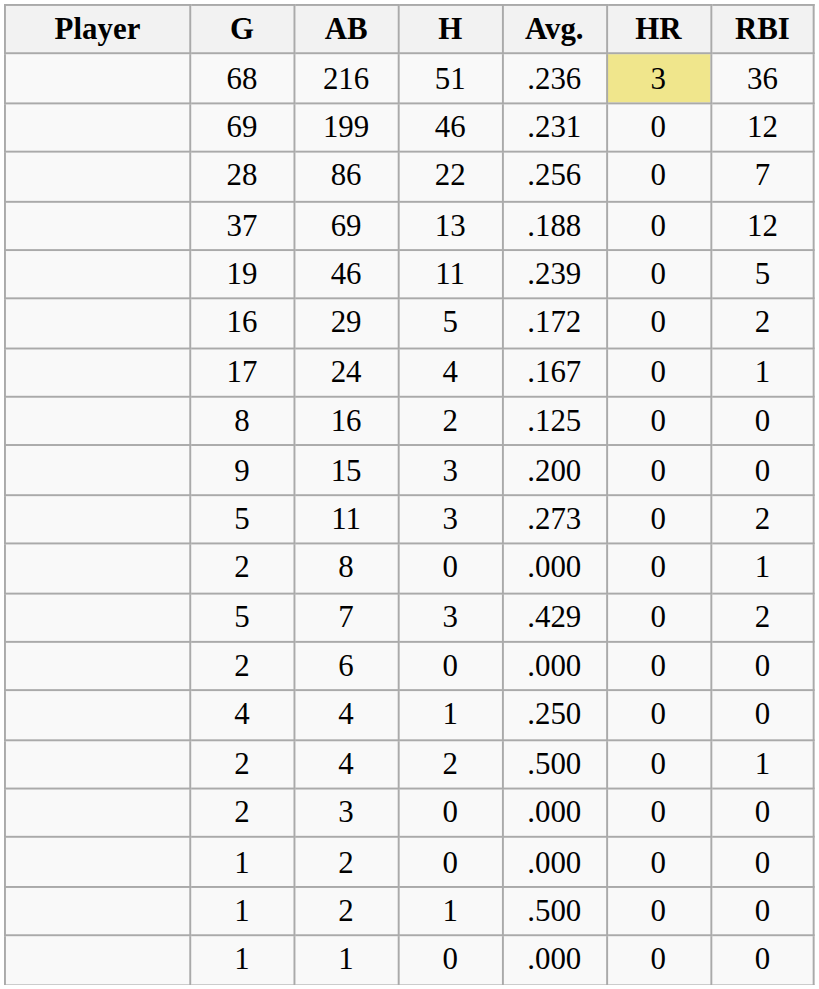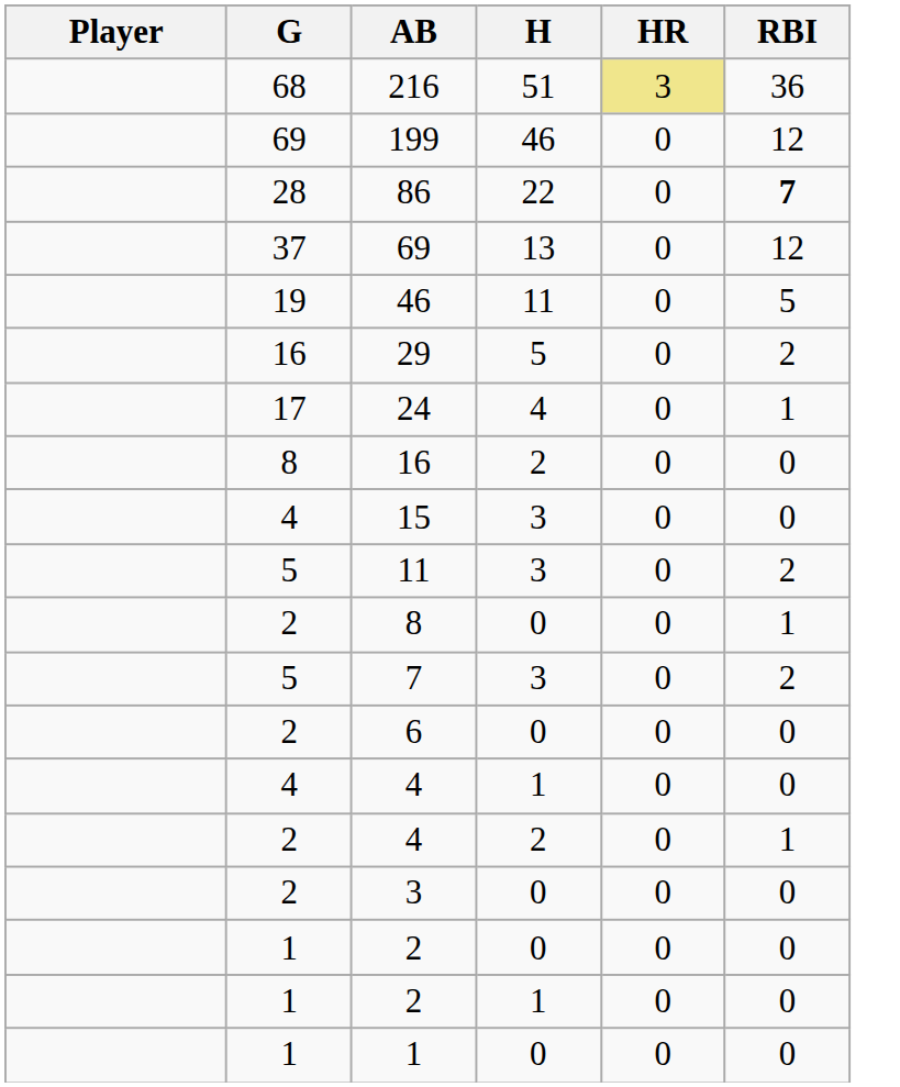 <table class="wikitable sortable">
 <tr>
 <th bgcolor="#DDDDFF" width="16%">Player</th>
 <th bgcolor="#DDDDFF" width="9%">G</th>
 <th bgcolor="#DDDDFF" width="9%">AB</th>
 <th bgcolor="#DDDDFF" width="9%">H</th>
-<th bgcolor="#DDDDFF" width="9%">Avg.</th>
 <th bgcolor="#DDDDFF" width="9%">HR</th>
 <th bgcolor="#DDDDFF" width="9%">RBI</th>
 </tr>
 <tr align="center">
 <td></td>
 <td>68</td>
 <td>216</td>
 <td>51</td>
-<td>.236</td>
 <td style="background: khaki;">3</td>
 <td>36</td>
 </tr>
 <tr align="center">
 <td></td>
 <td>69</td>
 <td>199</td>
 <td>46</td>
-<td>.231</td>
 <td>0</td>
 <td>12</td>
 </tr>
 <tr align="center">
 <td></td>
 <td>28</td>
 <td>86</td>
 <td>22</td>
-<td>.256</td>
 <td>0</td>
-<td>7</td>
+<td><strong>7</strong></td>
 </tr>
 <tr align="center">
 <td></td>
 <td>37</td>
 <td>69</td>
 <td>13</td>
-<td>.188</td>
 <td>0</td>
 <td>12</td>
 </tr>
 <tr align="center">
 <td></td>
 <td>19</td>
 <td>46</td>
 <td>11</td>
-<td>.239</td>
 <td>0</td>
 <td>5</td>
 </tr>
 <tr align="center">
 <td></td>
 <td>16</td>
 <td>29</td>
 <td>5</td>
-<td>.172</td>
 <td>0</td>
 <td>2</td>
 </tr>
 <tr align="center">
 <td></td>
 <td>17</td>
 <td>24</td>
 <td>4</td>
-<td>.167</td>
 <td>0</td>
 <td>1</td>
 </tr>
 <tr align="center">
 <td></td>
 <td>8</td>
 <td>16</td>
 <td>2</td>
-<td>.125</td>
 <td>0</td>
 <td>0</td>
 </tr>
 <tr align=center>
 <td></td>
-<td>9</td>
+<td>4</td>
 <td>15</td>
 <td>3</td>
-<td>.200</td>
 <td>0</td>
 <td>0</td>
 </tr>
 <tr align="center">
 <td></td>
 <td>5</td>
 <td>11</td>
 <td>3</td>
-<td>.273</td>
 <td>0</td>
 <td>2</td>
 </tr>
 <tr align="center">
 <td></td>
 <td>2</td>
 <td>8</td>
 <td>0</td>
-<td>.000</td>
 <td>0</td>
 <td>1</td>
 </tr>
 <tr align="center">
 <td></td>
 <td>5</td>
 <td>7</td>
 <td>3</td>
-<td>.429</td>
 <td>0</td>
 <td>2</td>
 </tr>
 <tr align="center">
 <td></td>
 <td>2</td>
 <td>6</td>
 <td>0</td>
-<td>.000</td>
 <td>0</td>
 <td>0</td>
 </tr>
 <tr align="center">
 <td></td>
 <td>4</td>
 <td>4</td>
 <td>1</td>
-<td>.250</td>
 <td>0</td>
 <td>0</td>
 </tr>
 <tr align="center">
 <td></td>
 <td>2</td>
 <td>4</td>
 <td>2</td>
-<td>.500</td>
 <td>0</td>
 <td>1</td>
 </tr>
 <tr align="center">
 <td></td>
 <td>2</td>
 <td>3</td>
 <td>0</td>
-<td>.000</td>
 <td>0</td>
 <td>0</td>
 </tr>
 <tr align="center">
 <td></td>
 <td>1</td>
 <td>2</td>
 <td>0</td>
-<td>.000</td>
 <td>0</td>
 <td>0</td>
 </tr>
 <tr align="center">
 <td></td>
 <td>1</td>
 <td>2</td>
 <td>1</td>
-<td>.500</td>
 <td>0</td>
 <td>0</td>
 </tr>
 <tr align="center">
 <td></td>
 <td>1</td>
 <td>1</td>
 <td>0</td>
-<td>.000</td>
 <td>0</td>
 <td>0</td>
 </tr>
 </table>
